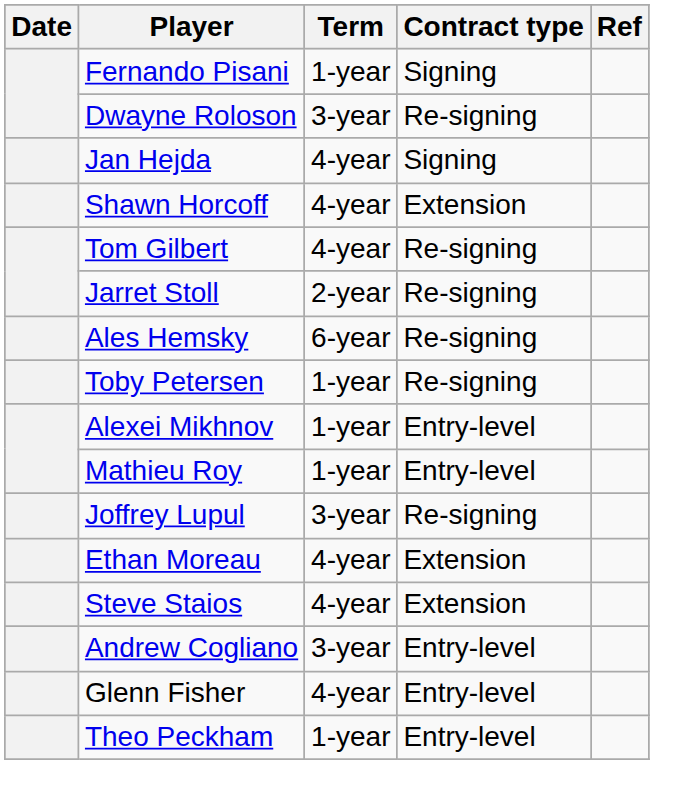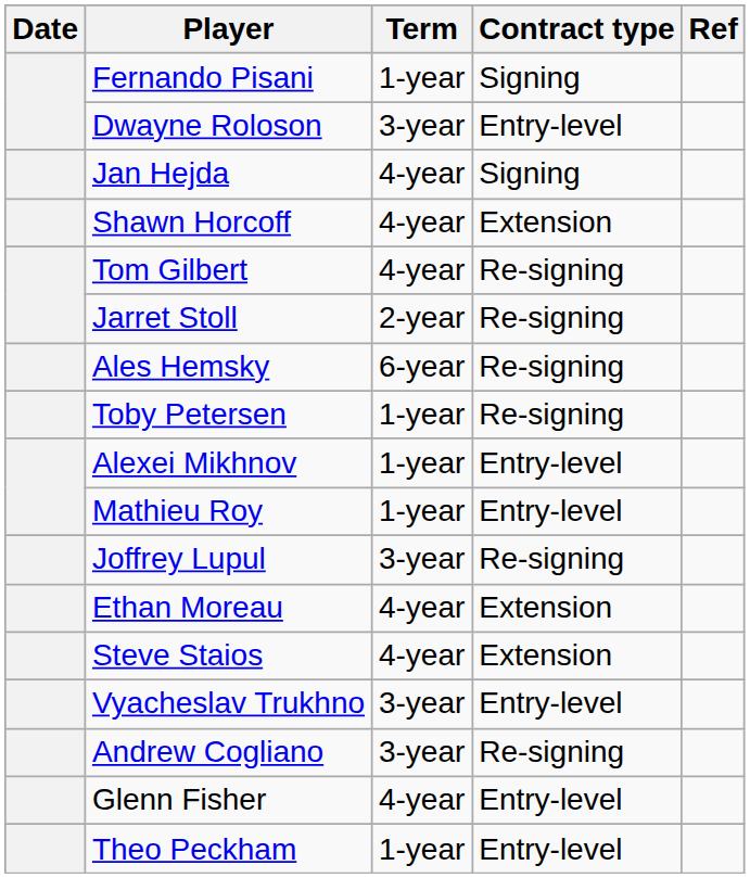 <table class="wikitable plainrowheaders">
 <tr style="background:#ddd; text-align:center;">
 <th>Date</th>
 <th>Player</th>
 <th>Term</th>
 <th>Contract type</th>
 <th>Ref</th>
 </tr>
 <tr>
 <th scope="row" rowspan=2></th>
 <td><a href='#'>Fernando Pisani</a></td>
 <td>1-year</td>
 <td>Signing</td>
 <td></td>
 </tr>
 <tr>
 <td><a href='#'>Dwayne Roloson</a></td>
 <td>3-year</td>
-<td>Re-signing</td>
+<td>Entry-level</td>
 <td></td>
 </tr>
 <tr>
 <th scope="row"></th>
 <td><a href='#'>Jan Hejda</a></td>
 <td>4-year</td>
 <td>Signing</td>
 <td></td>
 </tr>
 <tr>
 <th scope="row"></th>
 <td><a href='#'>Shawn Horcoff</a></td>
 <td>4-year</td>
 <td>Extension</td>
 <td></td>
 </tr>
 <tr>
 <th scope="row" rowspan=2></th>
 <td><a href='#'>Tom Gilbert</a></td>
 <td>4-year</td>
 <td>Re-signing</td>
 <td></td>
 </tr>
 <tr>
 <td><a href='#'>Jarret Stoll</a></td>
 <td>2-year</td>
 <td>Re-signing</td>
 <td></td>
 </tr>
 <tr>
 <th scope="row"></th>
 <td><a href='#'>Ales Hemsky</a></td>
 <td>6-year</td>
 <td>Re-signing</td>
 <td></td>
 </tr>
 <tr>
 <th scope="row"></th>
 <td><a href='#'>Toby Petersen</a></td>
 <td>1-year</td>
 <td>Re-signing</td>
 <td></td>
 </tr>
 <tr>
 <th scope="row" rowspan=2></th>
 <td><a href='#'>Alexei Mikhnov</a></td>
 <td>1-year</td>
 <td>Entry-level</td>
 <td></td>
 </tr>
 <tr>
 <td><a href='#'>Mathieu Roy</a></td>
 <td>1-year</td>
 <td>Entry-level</td>
 <td></td>
 </tr>
 <tr>
 <th scope="row"></th>
 <td><a href='#'>Joffrey Lupul</a></td>
 <td>3-year</td>
 <td>Re-signing</td>
 <td></td>
 </tr>
 <tr>
 <th scope="row"></th>
 <td><a href='#'>Ethan Moreau</a></td>
 <td>4-year</td>
 <td>Extension</td>
 <td></td>
 </tr>
 <tr>
 <th scope="row"></th>
 <td><a href='#'>Steve Staios</a></td>
 <td>4-year</td>
 <td>Extension</td>
 <td></td>
 </tr>
 <tr>
 <th scope="row"></th>
+<td><a href='#'>Vyacheslav Trukhno</a></td>
+<td>3-year</td>
+<td>Entry-level</td>
+<td></td>
+</tr>
+<tr>
+<th scope="row"></th>
 <td><a href='#'>Andrew Cogliano</a></td>
 <td>3-year</td>
-<td>Entry-level</td>
+<td>Re-signing</td>
 <td></td>
 </tr>
 <tr>
 <th scope="row"></th>
 <td>Glenn Fisher</td>
 <td>4-year</td>
 <td>Entry-level</td>
 <td></td>
 </tr>
 <tr>
 <th scope="row"></th>
 <td><a href='#'>Theo Peckham</a></td>
 <td>1-year</td>
 <td>Entry-level</td>
 <td></td>
 </tr>
 </table>
